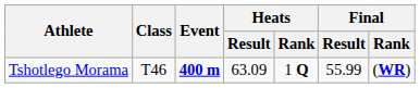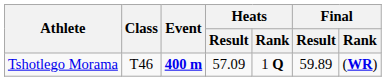 <table class=wikitable style="font-size:90%">
 <tr>
 <th rowspan="2">Athlete</th>
 <th rowspan="2">Class</th>
 <th rowspan="2">Event</th>
 <th colspan="2">Heats</th>
 <th colspan="3">Final</th>
 </tr>
 <tr>
 <th>Result</th>
 <th>Rank</th>
 <th>Result</th>
 <th>Rank</th>
 </tr>
 <tr>
 <td><a href='#'>Tshotlego Morama</a></td>
 <td align="center">T46</td>
 <td><strong><a href='#'>400 m</a></strong></td>
-<td align="center">63.09</td>
+<td align="center">57.09</td>
 <td align="center">1 <strong>Q</strong></td>
-<td align="center">55.99</td>
+<td align="center">59.89</td>
 <td align="center"> (<strong><a href='#'>WR</a></strong>)</td>
 </tr>
 </table>
